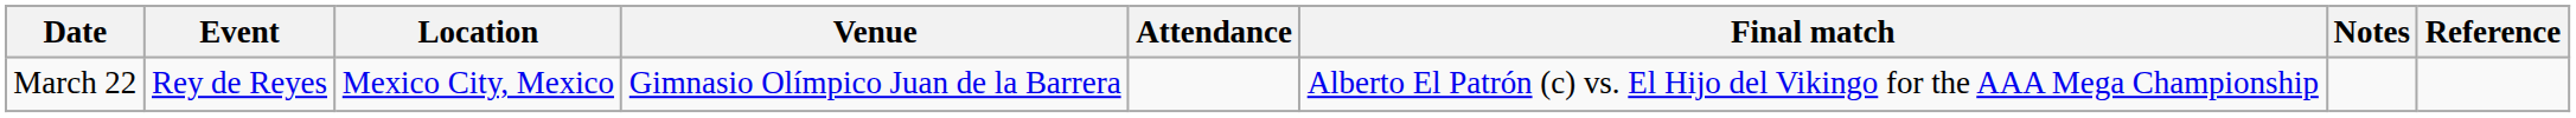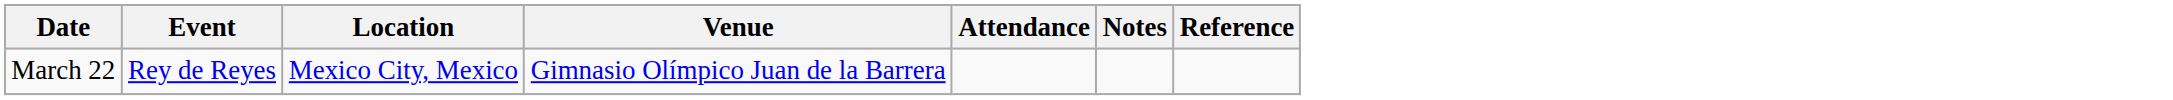 <table class="wikitable" style="font-size:85%;">
 <tr>
 <th>Date</th>
 <th>Event</th>
 <th>Location</th>
 <th>Venue</th>
 <th>Attendance</th>
-<th>Final match</th>
 <th>Notes</th>
 <th>Reference</th>
 </tr>
 <tr>
 <td>March 22</td>
 <td><a href='#'>Rey de Reyes</a></td>
 <td><a href='#'>Mexico City, Mexico</a></td>
 <td><a href='#'>Gimnasio Olímpico Juan de la Barrera</a></td>
 <td></td>
-<td><a href='#'>Alberto El Patrón</a> (c) vs. <a href='#'>El Hijo del Vikingo</a> for the <a href='#'>AAA Mega Championship</a></td>
 <td></td>
 <td></td>
 </tr>
 </table>
